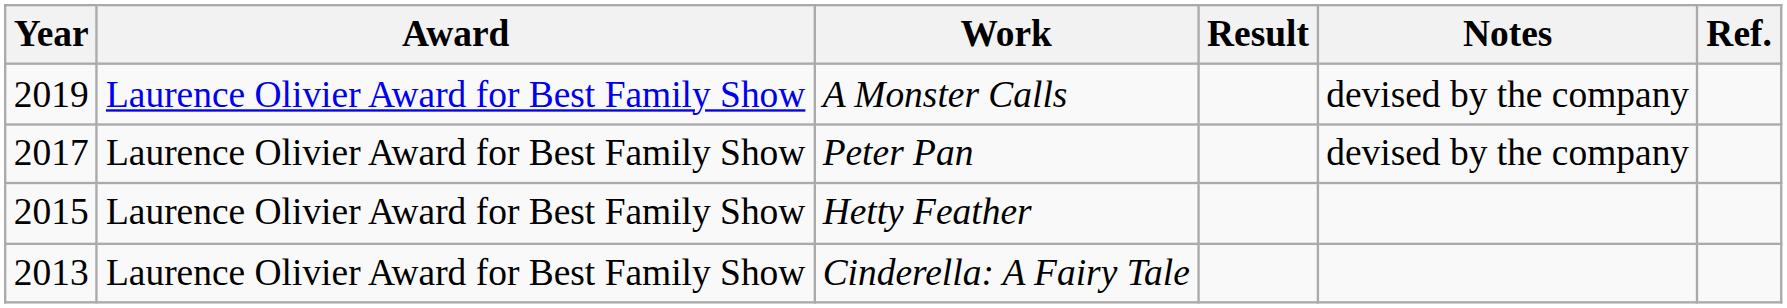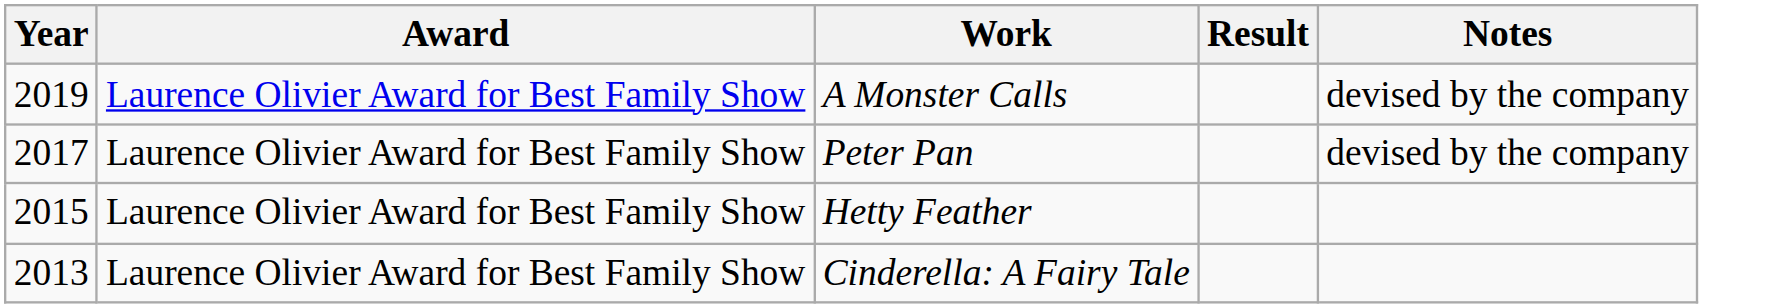 <table class="wikitable">
 <tr>
 <th>Year</th>
 <th>Award</th>
 <th>Work</th>
 <th>Result</th>
 <th>Notes</th>
-<th>Ref.</th>
 </tr>
 <tr>
 <td>2019</td>
 <td><a href='#'>Laurence Olivier Award for Best Family Show</a></td>
 <td><em>A Monster Calls</em></td>
 <td></td>
 <td>devised by the company</td>
-<td></td>
 </tr>
 <tr>
 <td>2017</td>
 <td>Laurence Olivier Award for Best Family Show</td>
 <td><em>Peter Pan</em></td>
 <td></td>
 <td>devised by the company</td>
-<td></td>
 </tr>
 <tr>
 <td>2015</td>
 <td>Laurence Olivier Award for Best Family Show</td>
 <td><em>Hetty Feather</em></td>
-<td></td>
 <td></td>
 <td></td>
 </tr>
 <tr>
 <td>2013</td>
 <td>Laurence Olivier Award for Best Family Show</td>
 <td><em>Cinderella: A Fairy Tale</em></td>
 <td></td>
 <td></td>
-<td></td>
 </tr>
 </table>
